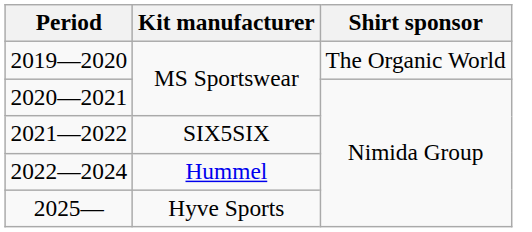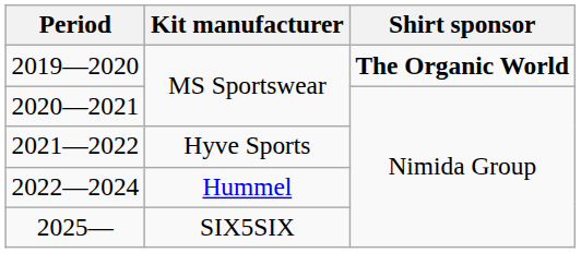 <table class="wikitable" style="text-align:center;margin-left:1em;float:center">
 <tr>
 <th>Period</th>
 <th>Kit manufacturer</th>
 <th>Shirt sponsor</th>
 </tr>
 <tr>
 <td>2019—2020</td>
 <td rowspan="2">MS Sportswear</td>
-<td>The Organic World</td>
+<td><strong>The Organic World</strong></td>
 </tr>
 <tr>
 <td>2020—2021</td>
 <td rowspan="4">Nimida Group</td>
 </tr>
 <tr>
 <td>2021—2022</td>
-<td>SIX5SIX</td>
+<td>Hyve Sports</td>
 </tr>
 <tr>
 <td>2022—2024</td>
 <td><a href='#'>Hummel</a></td>
 </tr>
 <tr>
 <td>2025—</td>
-<td>Hyve Sports</td>
+<td>SIX5SIX</td>
 </tr>
 </table>
